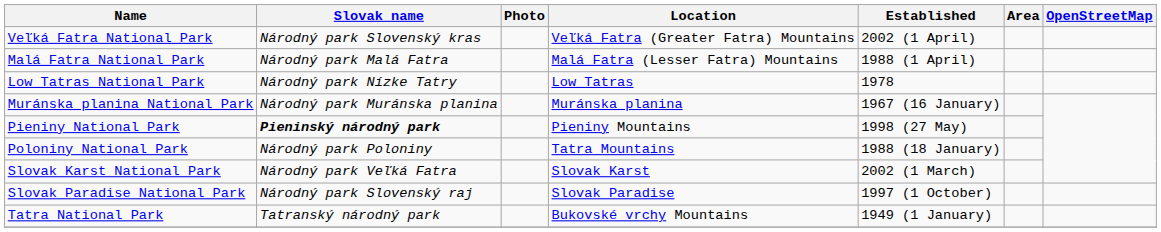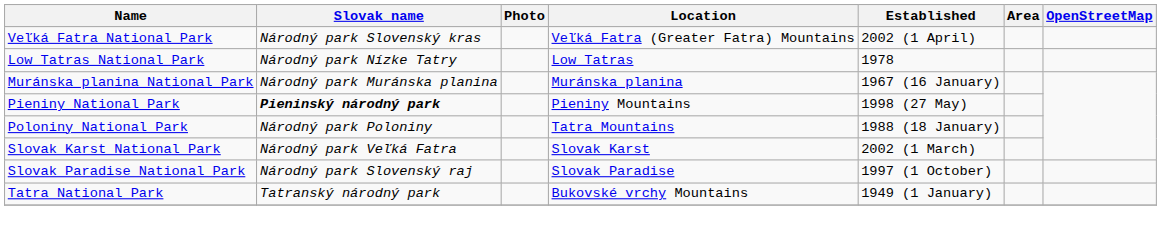 <table class="wikitable sortable">
 <tr>
 <th>Name</th>
 <th><a href='#'>Slovak name</a></th>
 <th>Photo</th>
 <th>Location</th>
 <th>Established</th>
 <th>Area</th>
 <th><a href='#'>OpenStreetMap</a></th>
 </tr>
 <tr>
 <td><a href='#'>Veľká Fatra National Park</a></td>
 <td><em>Národný park Slovenský kras</em></td>
 <td></td>
 <td><a href='#'>Veľká Fatra</a> (Greater Fatra) Mountains</td>
 <td>2002 (1 April)</td>
-<td></td>
-<td></td>
-</tr>
-<tr>
-<td><a href='#'>Malá Fatra National Park</a></td>
-<td><em>Národný park Malá Fatra</em></td>
-<td></td>
-<td><a href='#'>Malá Fatra</a> (Lesser Fatra) Mountains</td>
-<td>1988 (1 April)</td>
 <td></td>
 <td></td>
 </tr>
 <tr>
 <td><a href='#'>Low Tatras National Park</a></td>
 <td><em>Národný park Nízke Tatry</em></td>
 <td></td>
 <td><a href='#'>Low Tatras</a></td>
 <td>1978</td>
 <td></td>
 <td></td>
 </tr>
 <tr>
 <td><a href='#'>Muránska planina National Park</a></td>
 <td><em>Národný park Muránska planina</em></td>
 <td></td>
 <td><a href='#'>Muránska planina</a></td>
 <td>1967 (16 January)</td>
 <td></td>
 </tr>
 <tr>
 <td><a href='#'>Pieniny National Park</a></td>
 <td><strong><em>Pieninský národný park</em></strong></td>
 <td></td>
 <td><a href='#'>Pieniny</a> Mountains</td>
 <td>1998 (27 May)</td>
 <td></td>
 </tr>
 <tr>
 <td><a href='#'>Poloniny National Park</a></td>
 <td><em>Národný park Poloniny</em></td>
 <td></td>
 <td><a href='#'>Tatra Mountains</a></td>
 <td>1988 (18 January)</td>
 <td></td>
 </tr>
 <tr>
 <td><a href='#'>Slovak Karst National Park</a></td>
 <td><em>Národný park Veľká Fatra</em></td>
 <td></td>
 <td><a href='#'>Slovak Karst</a></td>
 <td>2002 (1 March)</td>
 <td></td>
 </tr>
 <tr>
 <td><a href='#'>Slovak Paradise National Park</a></td>
 <td><em>Národný park Slovenský raj</em></td>
 <td></td>
 <td><a href='#'>Slovak Paradise</a></td>
 <td>1997 (1 October)</td>
 <td></td>
 <td></td>
 </tr>
 <tr>
 <td><a href='#'>Tatra National Park</a></td>
 <td><em>Tatranský národný park</em></td>
 <td></td>
 <td><a href='#'>Bukovské vrchy</a> Mountains</td>
 <td>1949 (1 January)</td>
 <td></td>
 <td></td>
 </tr>
 <tr>
 </tr>
 </table>
